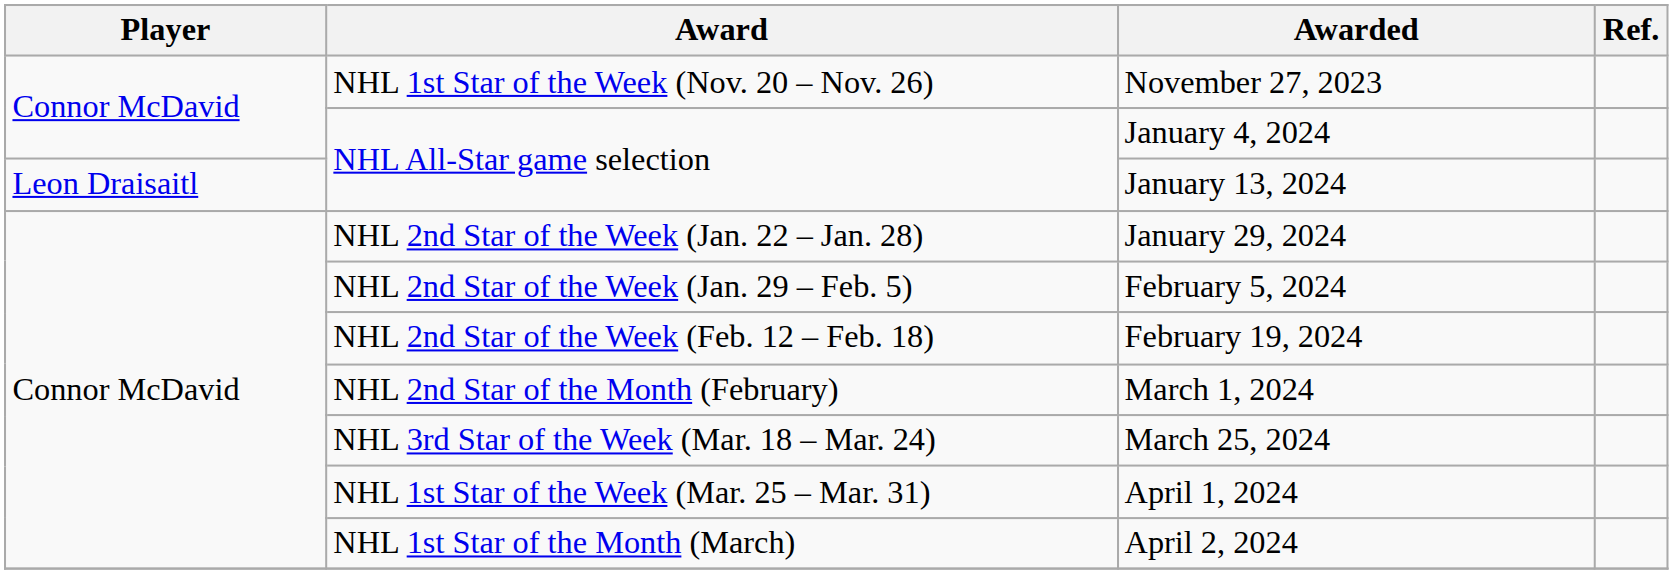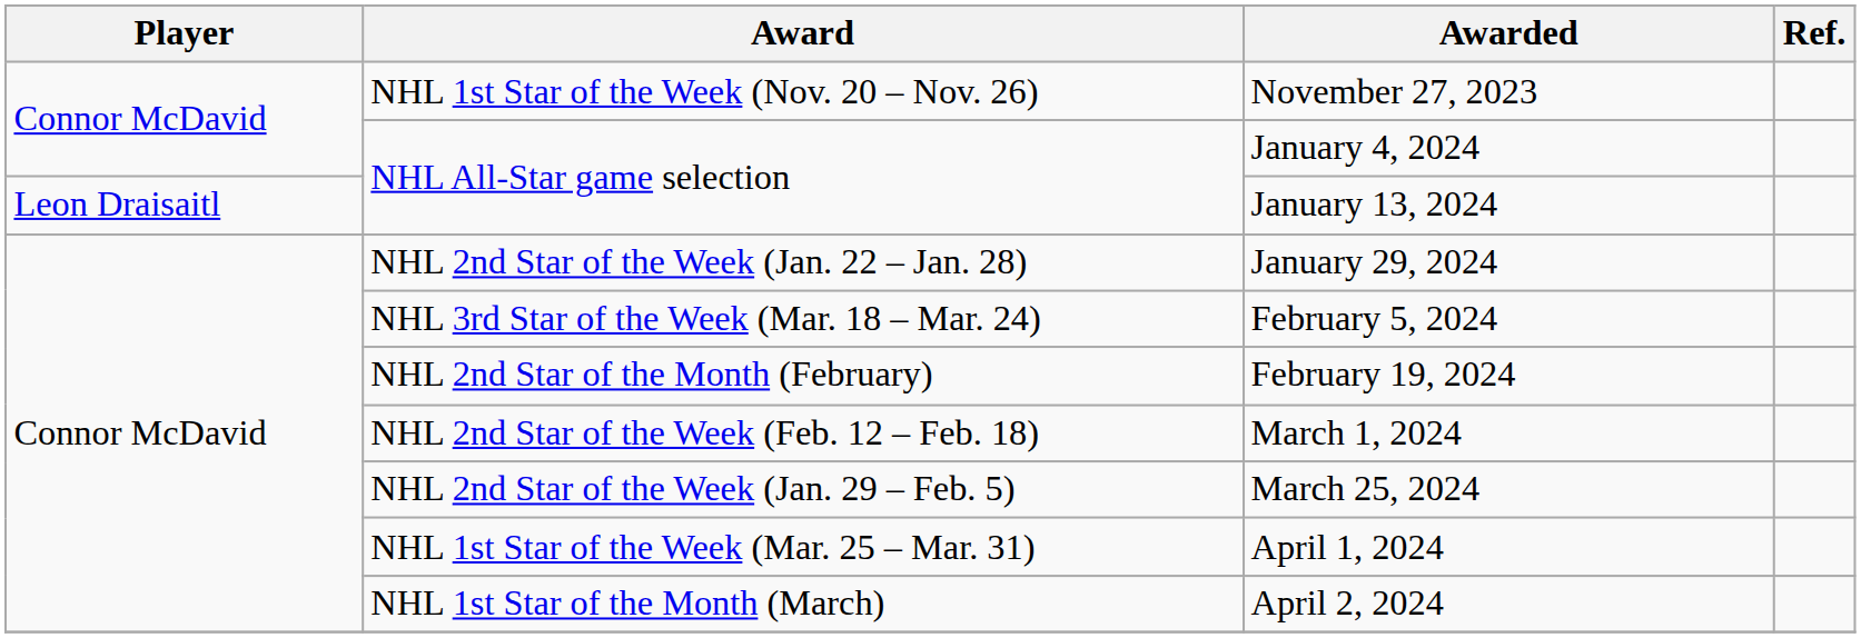 <table class="wikitable sortable" style="width:52%;">
 <tr>
 <th style="width:20%;">Player</th>
 <th style="width:50%;">Award</th>
 <th style="width:30%;" data-sort-type="date">Awarded</th>
 <th style="width:10%;">Ref.</th>
 </tr>
 <tr>
 <td rowspan="2"><a href='#'>Connor McDavid</a></td>
 <td>NHL <a href='#'>1st Star of the Week</a> (Nov. 20 – Nov. 26)</td>
 <td>November 27, 2023</td>
 <td></td>
 </tr>
 <tr>
 <td rowspan="2"><a href='#'>NHL All-Star game</a> selection</td>
 <td>January 4, 2024</td>
 <td></td>
 </tr>
 <tr>
 <td><a href='#'>Leon Draisaitl</a></td>
 <td>January 13, 2024</td>
 <td></td>
 </tr>
 <tr>
 <td rowspan="7">Connor McDavid</td>
 <td>NHL <a href='#'>2nd Star of the Week</a> (Jan. 22 – Jan. 28)</td>
 <td>January 29, 2024</td>
 <td></td>
 </tr>
 <tr>
-<td>NHL <a href='#'>2nd Star of the Week</a> (Jan. 29 – Feb. 5)</td>
+<td>NHL <a href='#'>3rd Star of the Week</a> (Mar. 18 – Mar. 24)</td>
 <td>February 5, 2024</td>
 <td></td>
 </tr>
 <tr>
-<td>NHL <a href='#'>2nd Star of the Week</a> (Feb. 12 – Feb. 18)</td>
+<td>NHL <a href='#'>2nd Star of the Month</a> (February)</td>
 <td>February 19, 2024</td>
 <td></td>
 </tr>
 <tr>
-<td>NHL <a href='#'>2nd Star of the Month</a> (February)</td>
+<td>NHL <a href='#'>2nd Star of the Week</a> (Feb. 12 – Feb. 18)</td>
 <td>March 1, 2024</td>
 <td></td>
 </tr>
 <tr>
-<td>NHL <a href='#'>3rd Star of the Week</a> (Mar. 18 – Mar. 24)</td>
+<td>NHL <a href='#'>2nd Star of the Week</a> (Jan. 29 – Feb. 5)</td>
 <td>March 25, 2024</td>
 <td></td>
 </tr>
 <tr>
 <td>NHL <a href='#'>1st Star of the Week</a> (Mar. 25 – Mar. 31)</td>
 <td>April 1, 2024</td>
 <td></td>
 </tr>
 <tr>
 <td>NHL <a href='#'>1st Star of the Month</a> (March)</td>
 <td>April 2, 2024</td>
 <td></td>
 </tr>
 <tr>
 </tr>
 </table>
